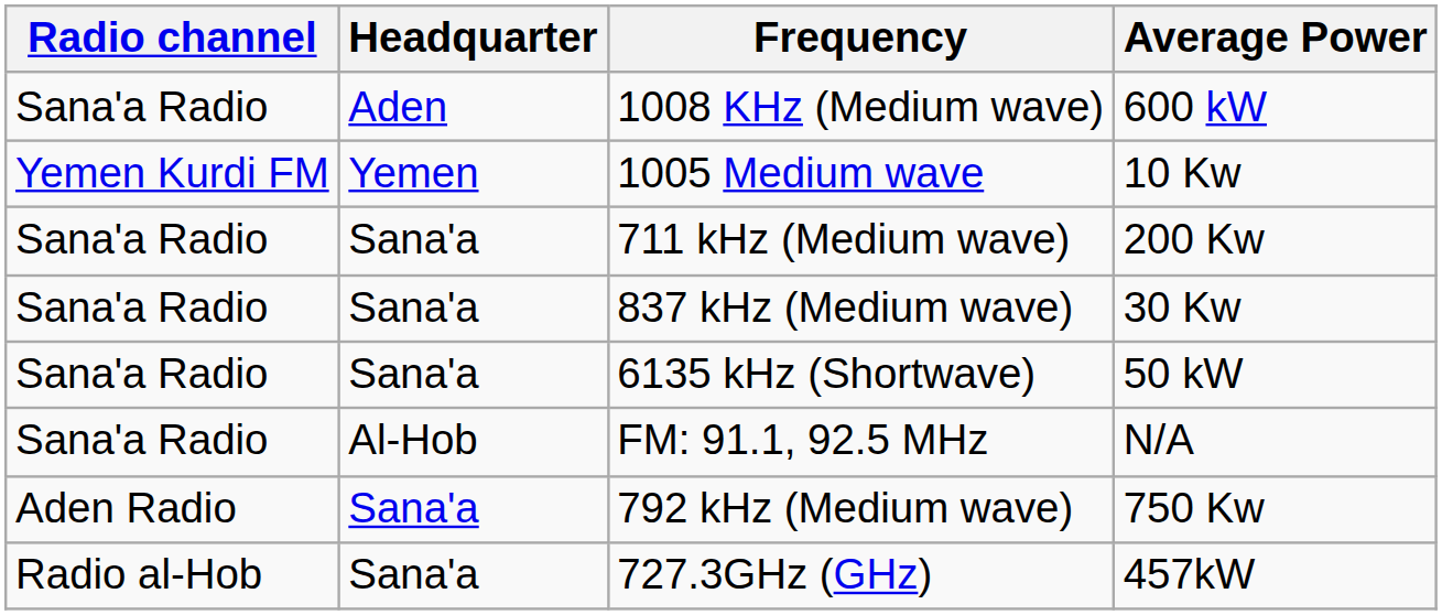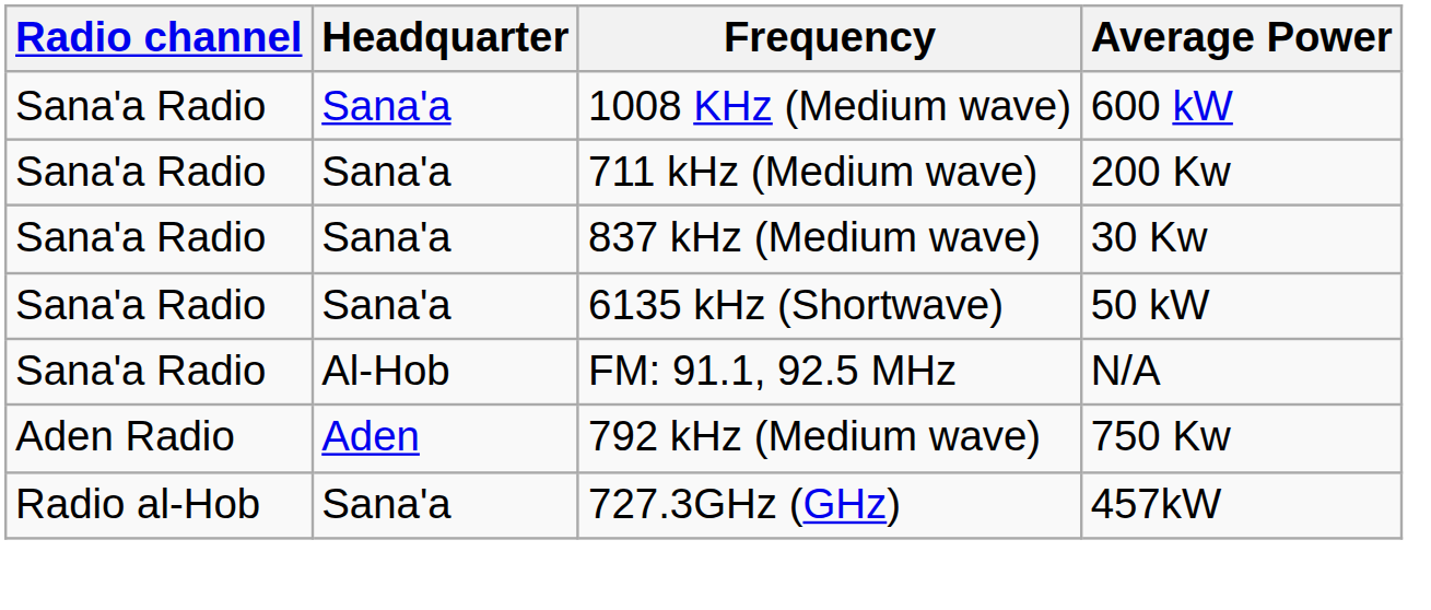 <table class="wikitable" border="1">
 <tr>
 <th><a href='#'>Radio channel</a></th>
 <th>Headquarter</th>
 <th>Frequency</th>
 <th>Average Power</th>
 </tr>
 <tr>
 <td>Sana'a Radio</td>
-<td><a href='#'>Aden</a></td>
+<td><a href='#'>Sana'a</a></td>
 <td>1008 <a href='#'>KHz</a> (Medium wave)</td>
 <td>600 <a href='#'>kW</a></td>
-</tr>
-<tr>
-<td><a href='#'>Yemen Kurdi FM</a></td>
-<td><a href='#'>Yemen</a></td>
-<td>1005 <a href='#'>Medium wave</a></td>
-<td>10 Kw</td>
 </tr>
 <tr>
 <td>Sana'a Radio</td>
 <td>Sana'a</td>
 <td>711 kHz (Medium wave)</td>
 <td>200 Kw</td>
 </tr>
 <tr>
 <td>Sana'a Radio</td>
 <td>Sana'a</td>
 <td>837 kHz (Medium wave)</td>
 <td>30 Kw</td>
 </tr>
 <tr>
 <td>Sana'a Radio</td>
 <td>Sana'a</td>
 <td>6135 kHz (Shortwave)</td>
 <td>50 kW</td>
 </tr>
 <tr>
 <td>Sana'a Radio</td>
 <td>Al-Hob</td>
 <td>FM: 91.1, 92.5 MHz</td>
 <td>N/A</td>
 </tr>
 <tr>
 <td>Aden Radio</td>
-<td><a href='#'>Sana'a</a></td>
+<td><a href='#'>Aden</a></td>
 <td>792 kHz (Medium wave)</td>
 <td>750 Kw</td>
 </tr>
 <tr>
 <td>Radio al-Hob</td>
 <td>Sana'a</td>
 <td>727.3GHz (<a href='#'>GHz</a>)</td>
 <td>457kW</td>
 </tr>
 </table>
